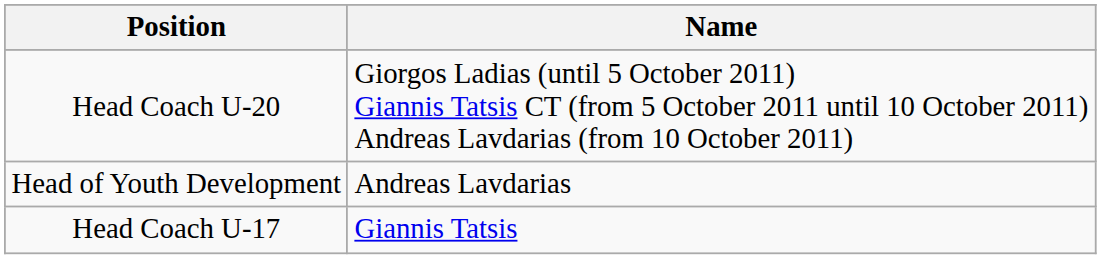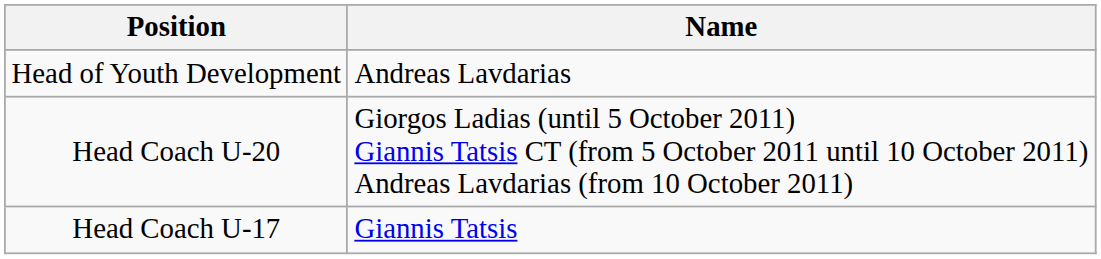 <table class="wikitable" style="text-align: center;">
 <tr>
 <th>Position</th>
 <th>Name</th>
 </tr>
 <tr>
+<td>Head of Youth Development</td>
+<td style="text-align:left;">Andreas Lavdarias</td>
+</tr>
+<tr>
 <td>Head Coach U-20</td>
 <td style="text-align:left;">Giorgos Ladias (until 5 October 2011)<br><a href='#'>Giannis Tatsis</a> CT (from 5 October 2011 until 10 October 2011)<br>Andreas Lavdarias (from 10 October 2011)</td>
-</tr>
-<tr>
-<td>Head of Youth Development</td>
-<td style="text-align:left;">Andreas Lavdarias</td>
 </tr>
 <tr>
 <td>Head Coach U-17</td>
 <td style="text-align:left;"><a href='#'>Giannis Tatsis</a></td>
 </tr>
 </table>
